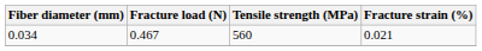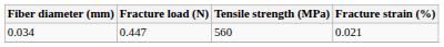 <table class="wikitable">
 <tr>
 <th>Fiber diameter (mm)</th>
 <th>Fracture load (N)</th>
 <th>Tensile strength (MPa)</th>
 <th>Fracture strain (%)</th>
 </tr>
 <tr>
 <td>0.034</td>
-<td>0.467</td>
+<td>0.447</td>
 <td>560</td>
 <td>0.021</td>
 </tr>
 <tr>
 </tr>
 </table>
